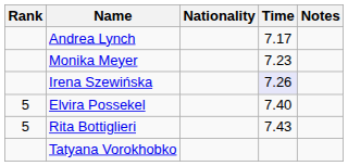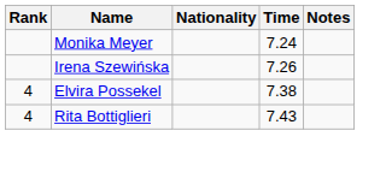 <table class="wikitable sortable" style="text-align:center">
 <tr>
 <th>Rank</th>
 <th>Name</th>
 <th>Nationality</th>
 <th>Time</th>
 <th>Notes</th>
 </tr>
 <tr>
 <td></td>
-<td align="left"><a href='#'>Andrea Lynch</a></td>
-<td align=left></td>
-<td>7.17</td>
-<td></td>
-</tr>
-<tr>
-<td></td>
 <td align="left"><a href='#'>Monika Meyer</a></td>
 <td align=left></td>
-<td>7.23</td>
+<td>7.24</td>
 <td></td>
 </tr>
 <tr>
 <td></td>
 <td align="left"><a href='#'>Irena Szewińska</a></td>
 <td align=left></td>
-<td style="background: lavender;">7.26</td>
+<td>7.26</td>
 <td></td>
 </tr>
 <tr>
-<td>5</td>
+<td>4</td>
 <td align="left"><a href='#'>Elvira Possekel</a></td>
 <td align=left></td>
-<td>7.40</td>
+<td>7.38</td>
 <td></td>
 </tr>
 <tr>
-<td>5</td>
+<td>4</td>
 <td align="left"><a href='#'>Rita Bottiglieri</a></td>
 <td align=left></td>
 <td>7.43</td>
 <td></td>
 </tr>
-<tr>
-<td></td>
-<td align="left"><a href='#'>Tatyana Vorokhobko</a></td>
-<td align=left></td>
-<td></td>
-<td></td>
-</tr>
 </table>
